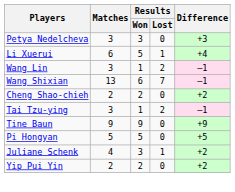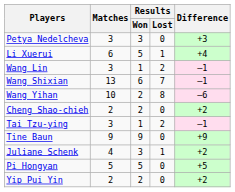 <table class=wikitable style="text-align:center; font-size:small">
 <tr>
 <th rowspan="2">Players</th>
 <th rowspan="2">Matches</th>
 <th colspan="2">Results</th>
 <th rowspan="2">Difference</th>
 </tr>
 <tr>
 <th>Won</th>
 <th>Lost</th>
 </tr>
 <tr>
 <td align="left"> <a href='#'>Petya Nedelcheva</a></td>
 <td>3</td>
 <td>3</td>
 <td>0</td>
 <td bgcolor="#ccffcc">+3</td>
 </tr>
 <tr>
 <td align="left"> <a href='#'>Li Xuerui</a></td>
 <td>6</td>
 <td>5</td>
 <td>1</td>
 <td bgcolor="#ccffcc">+4</td>
 </tr>
 <tr>
 <td align="left"> <a href='#'>Wang Lin</a></td>
 <td>3</td>
 <td>1</td>
 <td>2</td>
 <td bgcolor="#ffddee">–1</td>
 </tr>
 <tr>
 <td align="left"> <a href='#'>Wang Shixian</a></td>
 <td>13</td>
 <td>6</td>
 <td>7</td>
 <td bgcolor="#ffddee">–1</td>
 </tr>
 <tr>
+<td align="left"> <a href='#'>Wang Yihan</a></td>
+<td>10</td>
+<td>2</td>
+<td>8</td>
+<td bgcolor="#ffddee">–6</td>
+</tr>
+<tr>
 <td align="left"> <a href='#'>Cheng Shao-chieh</a></td>
 <td>2</td>
 <td>2</td>
 <td>0</td>
 <td bgcolor="#ccffcc">+2</td>
 </tr>
 <tr>
 <td align="left"> <a href='#'>Tai Tzu-ying</a></td>
 <td>3</td>
 <td>1</td>
 <td>2</td>
 <td bgcolor="#ffddee">–1</td>
 </tr>
 <tr>
 <td align="left"> <a href='#'>Tine Baun</a></td>
 <td>9</td>
 <td>9</td>
 <td>0</td>
 <td bgcolor="#ccffcc">+9</td>
 </tr>
 <tr>
+<td align="left"> <a href='#'>Juliane Schenk</a></td>
+<td>4</td>
+<td>3</td>
+<td>1</td>
+<td bgcolor="#ccffcc">+2</td>
+</tr>
+<tr>
 <td align="left"> <a href='#'>Pi Hongyan</a></td>
 <td>5</td>
 <td>5</td>
 <td>0</td>
 <td bgcolor="#ccffcc">+5</td>
-</tr>
-<tr>
-<td align="left"> <a href='#'>Juliane Schenk</a></td>
-<td>4</td>
-<td>3</td>
-<td>1</td>
-<td bgcolor="#ccffcc">+2</td>
 </tr>
 <tr>
 <td align="left"> <a href='#'>Yip Pui Yin</a></td>
 <td>2</td>
 <td>2</td>
 <td>0</td>
 <td bgcolor="#ccffcc">+2</td>
 </tr>
 </table>
